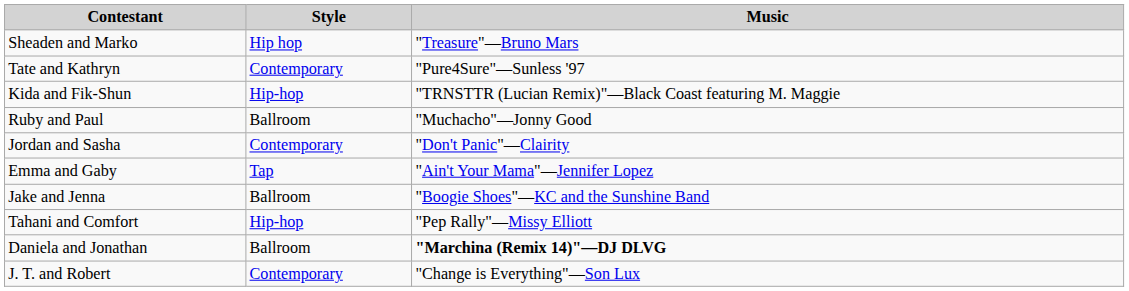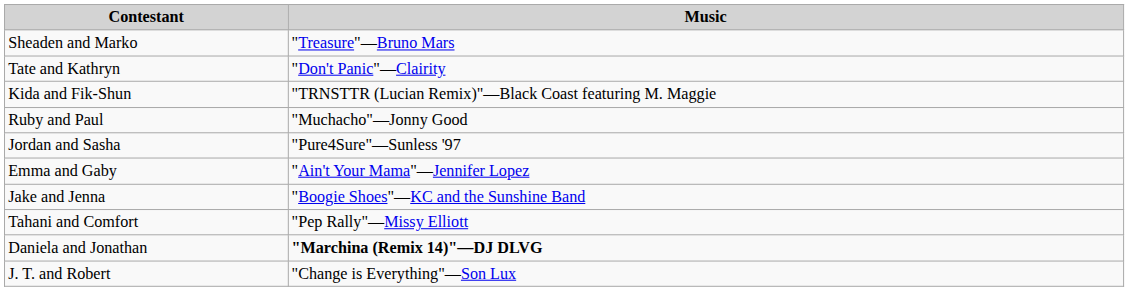 <table class="wikitable" style="width:70%;">
 <tr style="background:lightgrey; text-align:center;">
 <td><strong>Contestant</strong></td>
-<td><strong>Style</strong></td>
 <td><strong>Music</strong></td>
 </tr>
 <tr>
 <td>Sheaden and Marko</td>
-<td><a href='#'>Hip hop</a></td>
 <td>"<a href='#'>Treasure</a>"—<a href='#'>Bruno Mars</a></td>
 </tr>
 <tr>
 <td>Tate and Kathryn</td>
-<td><a href='#'>Contemporary</a></td>
-<td>"Pure4Sure"—Sunless '97</td>
+<td>"<a href='#'>Don't Panic</a>"—<a href='#'>Clairity</a></td>
 </tr>
 <tr>
 <td>Kida and Fik-Shun</td>
-<td><a href='#'>Hip-hop</a></td>
 <td>"TRNSTTR (Lucian Remix)"—Black Coast featuring M. Maggie</td>
 </tr>
 <tr>
 <td>Ruby and Paul</td>
-<td>Ballroom</td>
 <td>"Muchacho"—Jonny Good</td>
 </tr>
 <tr>
 <td>Jordan and Sasha</td>
-<td><a href='#'>Contemporary</a></td>
-<td>"<a href='#'>Don't Panic</a>"—<a href='#'>Clairity</a></td>
+<td>"Pure4Sure"—Sunless '97</td>
 </tr>
 <tr>
 <td>Emma and Gaby</td>
-<td><a href='#'>Tap</a></td>
 <td>"<a href='#'>Ain't Your Mama</a>"—<a href='#'>Jennifer Lopez</a></td>
 </tr>
 <tr>
 <td>Jake and Jenna</td>
-<td>Ballroom</td>
 <td>"<a href='#'>Boogie Shoes</a>"—<a href='#'>KC and the Sunshine Band</a></td>
 </tr>
 <tr>
 <td>Tahani and Comfort</td>
-<td><a href='#'>Hip-hop</a></td>
 <td>"Pep Rally"—<a href='#'>Missy Elliott</a></td>
 </tr>
 <tr>
 <td>Daniela and Jonathan</td>
-<td>Ballroom</td>
 <td><strong>"Marchina (Remix 14)"—DJ DLVG</strong></td>
 </tr>
 <tr>
 <td>J. T. and Robert</td>
-<td><a href='#'>Contemporary</a></td>
 <td>"Change is Everything"—<a href='#'>Son Lux</a></td>
 </tr>
 </table>
